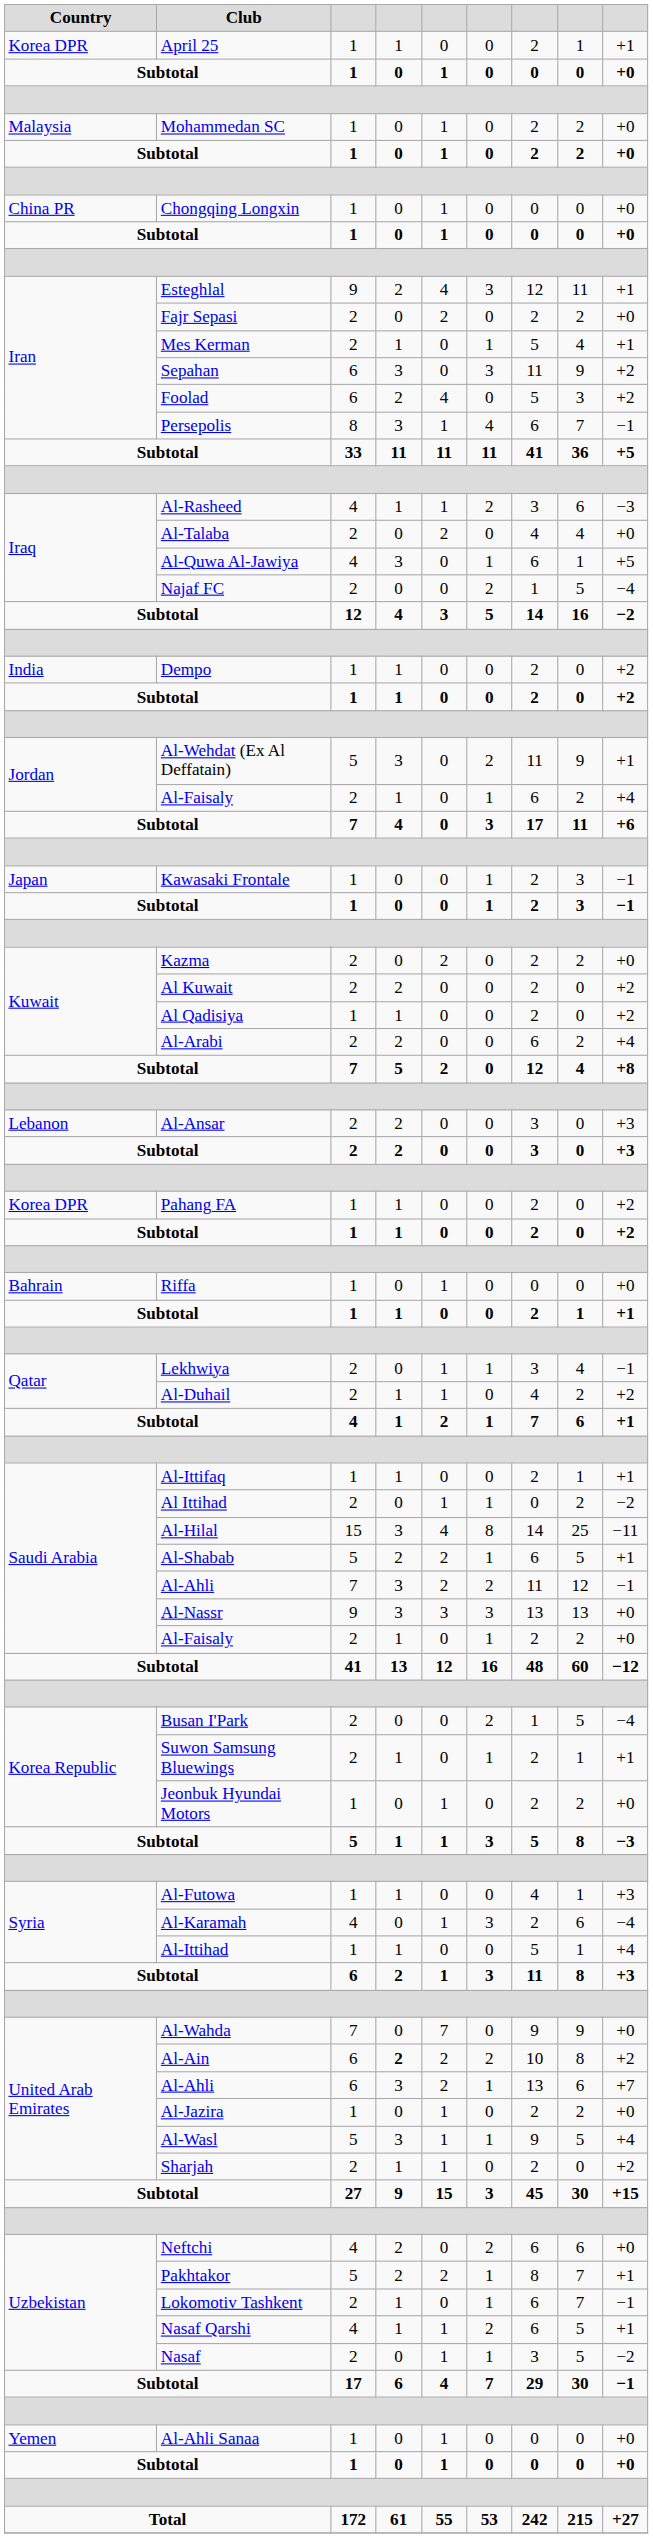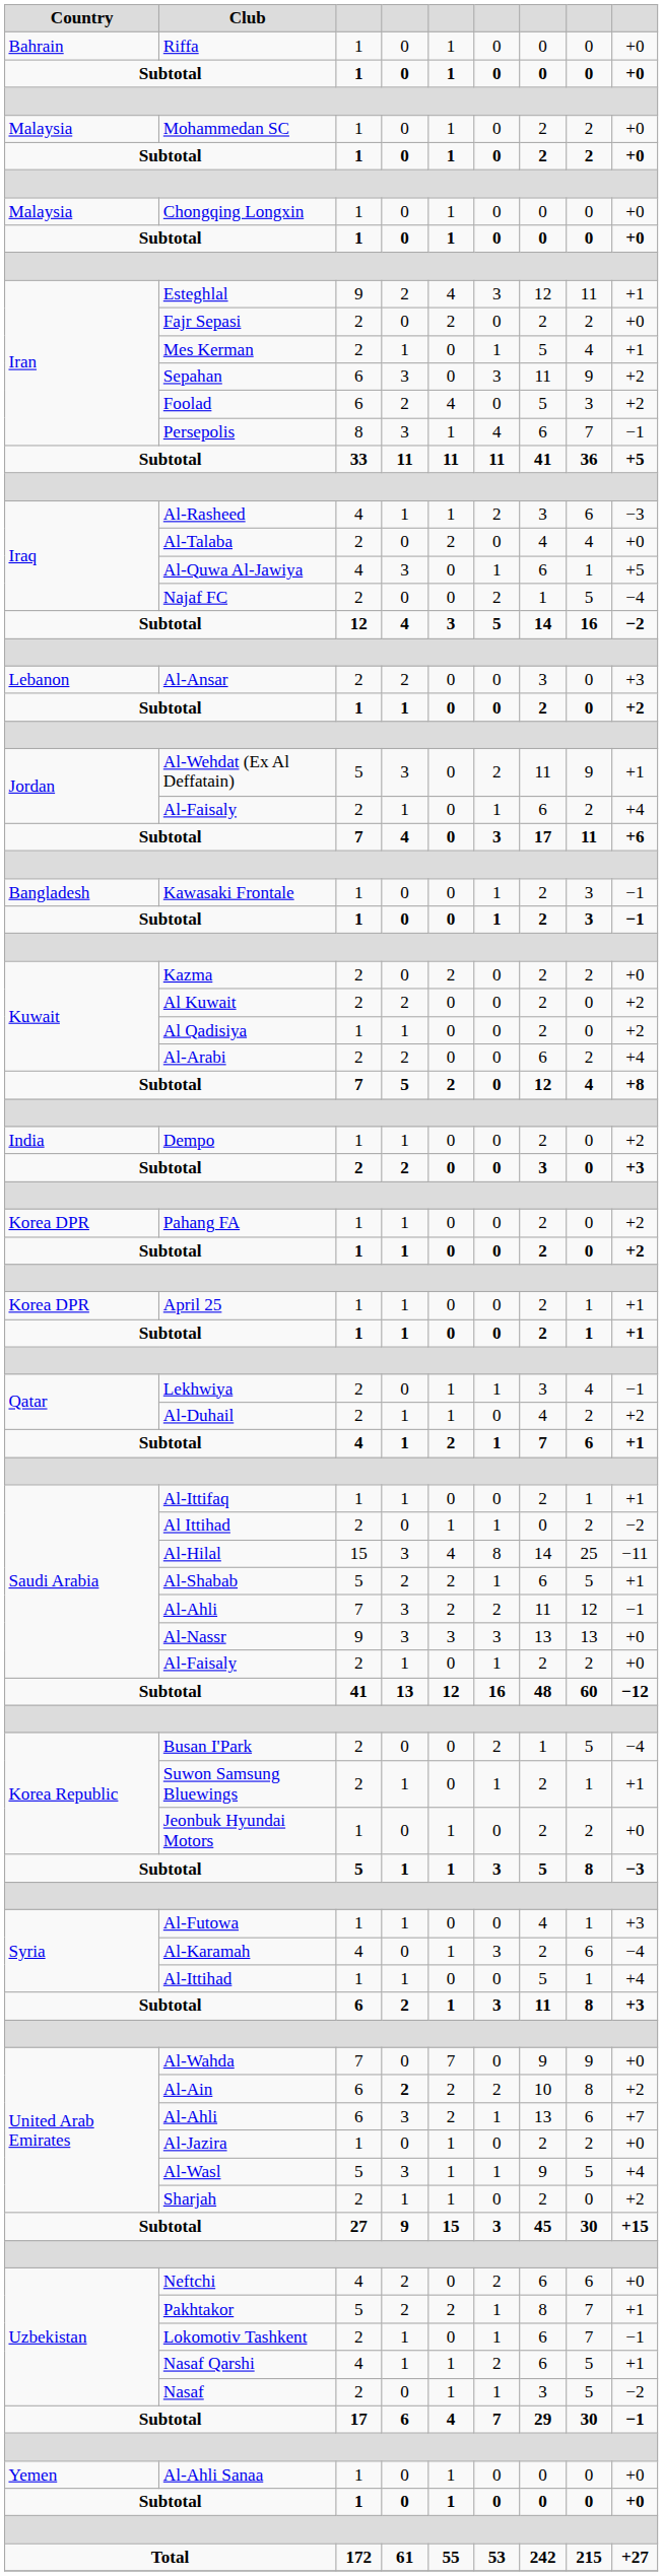 <table class="wikitable" style="text-align: center;">
 <tr>
 <th width="135" style="background:#DCDCDC">Country</th>
 <th width="155" style="background:#DCDCDC">Club</th>
 <th width="35" style="background:#DCDCDC"></th>
 <th width="35" style="background:#DCDCDC"></th>
 <th width="35" style="background:#DCDCDC"></th>
 <th width="35" style="background:#DCDCDC"></th>
 <th width="35" style="background:#DCDCDC"></th>
 <th width="35" style="background:#DCDCDC"></th>
 <th width="35" style="background:#DCDCDC"></th>
 </tr>
 <tr>
-<td align=left> <a href='#'>Korea DPR</a></td>
-<td align=left><a href='#'>April 25</a></td>
+<td align=left> <a href='#'>Bahrain</a></td>
+<td align=left><a href='#'>Riffa</a></td>
 <td>1</td>
+<td>0</td>
 <td>1</td>
 <td>0</td>
 <td>0</td>
-<td>2</td>
-<td>1</td>
-<td>+1</td>
+<td>0</td>
+<td>+0</td>
 </tr>
 <tr>
 <td colspan=2 align-"center"><strong>Subtotal</strong></td>
 <td><strong>1</strong></td>
 <td><strong>0</strong></td>
 <td><strong>1</strong></td>
 <td><strong>0</strong></td>
 <td><strong>0</strong></td>
 <td><strong>0</strong></td>
 <td><strong>+0</strong></td>
 </tr>
 <tr>
 <th colspan=9 height="18" style="background:#DCDCDC"></th>
 </tr>
 <tr>
 <td align=left> <a href='#'>Malaysia</a></td>
 <td align=left><a href='#'>Mohammedan SC</a></td>
 <td>1</td>
 <td>0</td>
 <td>1</td>
 <td>0</td>
 <td>2</td>
 <td>2</td>
 <td>+0</td>
 </tr>
 <tr>
 <td colspan=2 align-"center"><strong>Subtotal</strong></td>
 <td><strong>1</strong></td>
 <td><strong>0</strong></td>
 <td><strong>1</strong></td>
 <td><strong>0</strong></td>
 <td><strong>2</strong></td>
 <td><strong>2</strong></td>
 <td><strong>+0</strong></td>
 </tr>
 <tr>
 <th colspan=9 height="18" style="background:#DCDCDC"></th>
 </tr>
 <tr>
-<td align=left> <a href='#'>China PR</a></td>
+<td align=left> <a href='#'>Malaysia</a></td>
 <td align=left><a href='#'>Chongqing Longxin</a></td>
 <td>1</td>
 <td>0</td>
 <td>1</td>
 <td>0</td>
 <td>0</td>
 <td>0</td>
 <td>+0</td>
 </tr>
 <tr>
 <td colspan=2 align-"center"><strong>Subtotal</strong></td>
 <td><strong>1</strong></td>
 <td><strong>0</strong></td>
 <td><strong>1</strong></td>
 <td><strong>0</strong></td>
 <td><strong>0</strong></td>
 <td><strong>0</strong></td>
 <td><strong>+0</strong></td>
 </tr>
 <tr>
 <th colspan=9 height="18" style="background:#DCDCDC"></th>
 </tr>
 <tr>
 <td rowspan=6 align=left> <a href='#'>Iran</a></td>
 <td align=left><a href='#'>Esteghlal</a></td>
 <td>9</td>
 <td>2</td>
 <td>4</td>
 <td>3</td>
 <td>12</td>
 <td>11</td>
 <td>+1</td>
 </tr>
 <tr>
 <td align=left><a href='#'>Fajr Sepasi</a></td>
 <td>2</td>
 <td>0</td>
 <td>2</td>
 <td>0</td>
 <td>2</td>
 <td>2</td>
 <td>+0</td>
 </tr>
 <tr>
 <td align=left><a href='#'>Mes Kerman</a></td>
 <td>2</td>
 <td>1</td>
 <td>0</td>
 <td>1</td>
 <td>5</td>
 <td>4</td>
 <td>+1</td>
 </tr>
 <tr>
 <td align=left><a href='#'>Sepahan</a></td>
 <td>6</td>
 <td>3</td>
 <td>0</td>
 <td>3</td>
 <td>11</td>
 <td>9</td>
 <td>+2</td>
 </tr>
 <tr>
 <td align=left><a href='#'>Foolad</a></td>
 <td>6</td>
 <td>2</td>
 <td>4</td>
 <td>0</td>
 <td>5</td>
 <td>3</td>
 <td>+2</td>
 </tr>
 <tr>
 <td align=left><a href='#'>Persepolis</a></td>
 <td>8</td>
 <td>3</td>
 <td>1</td>
 <td>4</td>
 <td>6</td>
 <td>7</td>
 <td>−1</td>
 </tr>
 <tr>
 <td colspan=2 align-"center"><strong>Subtotal</strong></td>
 <td><strong>33</strong></td>
 <td><strong>11</strong></td>
 <td><strong>11</strong></td>
 <td><strong>11</strong></td>
 <td><strong>41</strong></td>
 <td><strong>36</strong></td>
 <td><strong>+5</strong></td>
 </tr>
 <tr>
 <th colspan=9 height="18" style="background:#DCDCDC"></th>
 </tr>
 <tr>
 <td rowspan=4 align=left> <a href='#'>Iraq</a></td>
 <td align=left><a href='#'>Al-Rasheed</a></td>
 <td>4</td>
 <td>1</td>
 <td>1</td>
 <td>2</td>
 <td>3</td>
 <td>6</td>
 <td>−3</td>
 </tr>
 <tr>
 <td align=left><a href='#'>Al-Talaba</a></td>
 <td>2</td>
 <td>0</td>
 <td>2</td>
 <td>0</td>
 <td>4</td>
 <td>4</td>
 <td>+0</td>
 </tr>
 <tr>
 <td align=left><a href='#'>Al-Quwa Al-Jawiya</a></td>
 <td>4</td>
 <td>3</td>
 <td>0</td>
 <td>1</td>
 <td>6</td>
 <td>1</td>
 <td>+5</td>
 </tr>
 <tr>
 <td align=left><a href='#'>Najaf FC</a></td>
 <td>2</td>
 <td>0</td>
 <td>0</td>
 <td>2</td>
 <td>1</td>
 <td>5</td>
 <td>−4</td>
 </tr>
 <tr>
 <td colspan=2 align-"center"><strong>Subtotal</strong></td>
 <td><strong>12</strong></td>
 <td><strong>4</strong></td>
 <td><strong>3</strong></td>
 <td><strong>5</strong></td>
 <td><strong>14</strong></td>
 <td><strong>16</strong></td>
 <td><strong>−2</strong></td>
 </tr>
 <tr>
 <th colspan=9 height="18" style="background:#DCDCDC"></th>
 </tr>
 <tr>
-<td align=left> <a href='#'>India</a></td>
-<td align=left><a href='#'>Dempo</a></td>
-<td>1</td>
-<td>1</td>
+<td align=left> <a href='#'>Lebanon</a></td>
+<td align=left><a href='#'>Al-Ansar</a></td>
+<td>2</td>
+<td>2</td>
 <td>0</td>
 <td>0</td>
-<td>2</td>
+<td>3</td>
 <td>0</td>
-<td>+2</td>
+<td>+3</td>
 </tr>
 <tr>
 <td colspan=2 align-"center"><strong>Subtotal</strong></td>
 <td><strong>1</strong></td>
 <td><strong>1</strong></td>
 <td><strong>0</strong></td>
 <td><strong>0</strong></td>
 <td><strong>2</strong></td>
 <td><strong>0</strong></td>
 <td><strong>+2</strong></td>
 </tr>
 <tr>
 <th colspan=9 height="18" style="background:#DCDCDC"></th>
 </tr>
 <tr>
 <td rowspan=2 align=left> <a href='#'>Jordan</a></td>
 <td align=left><a href='#'>Al-Wehdat</a> (Ex Al Deffatain)</td>
 <td>5</td>
 <td>3</td>
 <td>0</td>
 <td>2</td>
 <td>11</td>
 <td>9</td>
 <td>+1</td>
 </tr>
 <tr>
 <td align=left><a href='#'>Al-Faisaly</a></td>
 <td>2</td>
 <td>1</td>
 <td>0</td>
 <td>1</td>
 <td>6</td>
 <td>2</td>
 <td>+4</td>
 </tr>
 <tr>
 <td colspan=2 align-"center"><strong>Subtotal</strong></td>
 <td><strong>7</strong></td>
 <td><strong>4</strong></td>
 <td><strong>0</strong></td>
 <td><strong>3</strong></td>
 <td><strong>17</strong></td>
 <td><strong>11</strong></td>
 <td><strong>+6</strong></td>
 </tr>
 <tr>
 <th colspan=9 height="18" style="background:#DCDCDC"></th>
 </tr>
 <tr>
-<td align=left> <a href='#'>Japan</a></td>
+<td align=left> <a href='#'>Bangladesh</a></td>
 <td align=left><a href='#'>Kawasaki Frontale</a></td>
 <td>1</td>
 <td>0</td>
 <td>0</td>
 <td>1</td>
 <td>2</td>
 <td>3</td>
 <td>−1</td>
 </tr>
 <tr>
 <td colspan=2 align-"center"><strong>Subtotal</strong></td>
 <td><strong>1</strong></td>
 <td><strong>0</strong></td>
 <td><strong>0</strong></td>
 <td><strong>1</strong></td>
 <td><strong>2</strong></td>
 <td><strong>3</strong></td>
 <td><strong>−1</strong></td>
 </tr>
 <tr>
 <th colspan=9 height="18" style="background:#DCDCDC"></th>
 </tr>
 <tr>
 <td rowspan=4 align=left> <a href='#'>Kuwait</a></td>
 <td align=left><a href='#'>Kazma</a></td>
 <td>2</td>
 <td>0</td>
 <td>2</td>
 <td>0</td>
 <td>2</td>
 <td>2</td>
 <td>+0</td>
 </tr>
 <tr>
 <td align=left><a href='#'>Al Kuwait</a></td>
 <td>2</td>
 <td>2</td>
 <td>0</td>
 <td>0</td>
 <td>2</td>
 <td>0</td>
 <td>+2</td>
 </tr>
 <tr>
 <td align=left><a href='#'>Al Qadisiya</a></td>
 <td>1</td>
 <td>1</td>
 <td>0</td>
 <td>0</td>
 <td>2</td>
 <td>0</td>
 <td>+2</td>
 </tr>
 <tr>
 <td align=left><a href='#'>Al-Arabi</a></td>
 <td>2</td>
 <td>2</td>
 <td>0</td>
 <td>0</td>
 <td>6</td>
 <td>2</td>
 <td>+4</td>
 </tr>
 <tr>
 <td colspan=2 align-"center"><strong>Subtotal</strong></td>
 <td><strong>7</strong></td>
 <td><strong>5</strong></td>
 <td><strong>2</strong></td>
 <td><strong>0</strong></td>
 <td><strong>12</strong></td>
 <td><strong>4</strong></td>
 <td><strong>+8</strong></td>
 </tr>
 <tr>
 <th colspan=9 height="18" style="background:#DCDCDC"></th>
 </tr>
 <tr>
-<td align=left> <a href='#'>Lebanon</a></td>
-<td align=left><a href='#'>Al-Ansar</a></td>
-<td>2</td>
+<td align=left> <a href='#'>India</a></td>
+<td align=left><a href='#'>Dempo</a></td>
+<td>1</td>
+<td>1</td>
+<td>0</td>
+<td>0</td>
 <td>2</td>
 <td>0</td>
-<td>0</td>
-<td>3</td>
-<td>0</td>
-<td>+3</td>
+<td>+2</td>
 </tr>
 <tr>
 <td colspan=2 align-"center"><strong>Subtotal</strong></td>
 <td><strong>2</strong></td>
 <td><strong>2</strong></td>
 <td><strong>0</strong></td>
 <td><strong>0</strong></td>
 <td><strong>3</strong></td>
 <td><strong>0</strong></td>
 <td><strong>+3</strong></td>
 </tr>
 <tr>
 <th colspan=9 height="18" style="background:#DCDCDC"></th>
 </tr>
 <tr>
 <td align=left> <a href='#'>Korea DPR</a></td>
 <td align=left><a href='#'>Pahang FA</a></td>
 <td>1</td>
 <td>1</td>
 <td>0</td>
 <td>0</td>
 <td>2</td>
 <td>0</td>
 <td>+2</td>
 </tr>
 <tr>
 <td colspan=2 align-"center"><strong>Subtotal</strong></td>
 <td><strong>1</strong></td>
 <td><strong>1</strong></td>
 <td><strong>0</strong></td>
 <td><strong>0</strong></td>
 <td><strong>2</strong></td>
 <td><strong>0</strong></td>
 <td><strong>+2</strong></td>
 </tr>
 <tr>
 <th colspan=9 height="18" style="background:#DCDCDC"></th>
 </tr>
 <tr>
-<td align=left> <a href='#'>Bahrain</a></td>
-<td align=left><a href='#'>Riffa</a></td>
+<td align=left> <a href='#'>Korea DPR</a></td>
+<td align=left><a href='#'>April 25</a></td>
 <td>1</td>
-<td>0</td>
 <td>1</td>
 <td>0</td>
 <td>0</td>
-<td>0</td>
-<td>+0</td>
+<td>2</td>
+<td>1</td>
+<td>+1</td>
 </tr>
 <tr>
 <td colspan=2 align-"center"><strong>Subtotal</strong></td>
 <td><strong>1</strong></td>
 <td><strong>1</strong></td>
 <td><strong>0</strong></td>
 <td><strong>0</strong></td>
 <td><strong>2</strong></td>
 <td><strong>1</strong></td>
 <td><strong>+1</strong></td>
 </tr>
 <tr>
 <th colspan=9 height="18" style="background:#DCDCDC"></th>
 </tr>
 <tr>
 <td rowspan=2 align=left> <a href='#'>Qatar</a></td>
 <td align=left><a href='#'>Lekhwiya</a></td>
 <td>2</td>
 <td>0</td>
 <td>1</td>
 <td>1</td>
 <td>3</td>
 <td>4</td>
 <td>−1</td>
 </tr>
 <tr>
 <td align=left><a href='#'>Al-Duhail</a></td>
 <td>2</td>
 <td>1</td>
 <td>1</td>
 <td>0</td>
 <td>4</td>
 <td>2</td>
 <td>+2</td>
 </tr>
 <tr>
 <td colspan=2 align-"center"><strong>Subtotal</strong></td>
 <td><strong>4</strong></td>
 <td><strong>1</strong></td>
 <td><strong>2</strong></td>
 <td><strong>1</strong></td>
 <td><strong>7</strong></td>
 <td><strong>6</strong></td>
 <td><strong>+1</strong></td>
 </tr>
 <tr>
 <th colspan=9 height="18" style="background:#DCDCDC"></th>
 </tr>
 <tr>
 <td rowspan=7 align=left> <a href='#'>Saudi Arabia</a></td>
 <td align=left><a href='#'>Al-Ittifaq</a></td>
 <td>1</td>
 <td>1</td>
 <td>0</td>
 <td>0</td>
 <td>2</td>
 <td>1</td>
 <td>+1</td>
 </tr>
 <tr>
 <td align=left><a href='#'>Al Ittihad</a></td>
 <td>2</td>
 <td>0</td>
 <td>1</td>
 <td>1</td>
 <td>0</td>
 <td>2</td>
 <td>−2</td>
 </tr>
 <tr>
 <td align=left><a href='#'>Al-Hilal</a></td>
 <td>15</td>
 <td>3</td>
 <td>4</td>
 <td>8</td>
 <td>14</td>
 <td>25</td>
 <td>−11</td>
 </tr>
 <tr>
 <td align=left><a href='#'>Al-Shabab</a></td>
 <td>5</td>
 <td>2</td>
 <td>2</td>
 <td>1</td>
 <td>6</td>
 <td>5</td>
 <td>+1</td>
 </tr>
 <tr>
 <td align=left><a href='#'>Al-Ahli</a></td>
 <td>7</td>
 <td>3</td>
 <td>2</td>
 <td>2</td>
 <td>11</td>
 <td>12</td>
 <td>−1</td>
 </tr>
 <tr>
 <td align=left><a href='#'>Al-Nassr</a></td>
 <td>9</td>
 <td>3</td>
 <td>3</td>
 <td>3</td>
 <td>13</td>
 <td>13</td>
 <td>+0</td>
 </tr>
 <tr>
 <td align=left><a href='#'>Al-Faisaly</a></td>
 <td>2</td>
 <td>1</td>
 <td>0</td>
 <td>1</td>
 <td>2</td>
 <td>2</td>
 <td>+0</td>
 </tr>
 <tr>
 <td colspan=2 align-"center"><strong>Subtotal</strong></td>
 <td><strong>41</strong></td>
 <td><strong>13</strong></td>
 <td><strong>12</strong></td>
 <td><strong>16</strong></td>
 <td><strong>48</strong></td>
 <td><strong>60</strong></td>
 <td><strong>−12</strong></td>
 </tr>
 <tr>
 <th colspan=9 height="18" style="background:#DCDCDC"></th>
 </tr>
 <tr>
 <td rowspan=3 align=left> <a href='#'>Korea Republic</a></td>
 <td align=left><a href='#'>Busan I'Park</a></td>
 <td>2</td>
 <td>0</td>
 <td>0</td>
 <td>2</td>
 <td>1</td>
 <td>5</td>
 <td>−4</td>
 </tr>
 <tr>
 <td align=left><a href='#'>Suwon Samsung Bluewings</a></td>
 <td>2</td>
 <td>1</td>
 <td>0</td>
 <td>1</td>
 <td>2</td>
 <td>1</td>
 <td>+1</td>
 </tr>
 <tr>
 <td align=left><a href='#'>Jeonbuk Hyundai Motors</a></td>
 <td>1</td>
 <td>0</td>
 <td>1</td>
 <td>0</td>
 <td>2</td>
 <td>2</td>
 <td>+0</td>
 </tr>
 <tr>
 <td colspan=2 align-"center"><strong>Subtotal</strong></td>
 <td><strong>5</strong></td>
 <td><strong>1</strong></td>
 <td><strong>1</strong></td>
 <td><strong>3</strong></td>
 <td><strong>5</strong></td>
 <td><strong>8</strong></td>
 <td><strong>−3</strong></td>
 </tr>
 <tr>
 <th colspan=9 height="18" style="background:#DCDCDC"></th>
 </tr>
 <tr>
 <td rowspan=3 align=left> <a href='#'>Syria</a></td>
 <td align=left><a href='#'>Al-Futowa</a></td>
 <td>1</td>
 <td>1</td>
 <td>0</td>
 <td>0</td>
 <td>4</td>
 <td>1</td>
 <td>+3</td>
 </tr>
 <tr>
 <td align=left><a href='#'>Al-Karamah</a></td>
 <td>4</td>
 <td>0</td>
 <td>1</td>
 <td>3</td>
 <td>2</td>
 <td>6</td>
 <td>−4</td>
 </tr>
 <tr>
 <td align=left><a href='#'>Al-Ittihad</a></td>
 <td>1</td>
 <td>1</td>
 <td>0</td>
 <td>0</td>
 <td>5</td>
 <td>1</td>
 <td>+4</td>
 </tr>
 <tr>
 <td colspan=2 align-"center"><strong>Subtotal</strong></td>
 <td><strong>6</strong></td>
 <td><strong>2</strong></td>
 <td><strong>1</strong></td>
 <td><strong>3</strong></td>
 <td><strong>11</strong></td>
 <td><strong>8</strong></td>
 <td><strong>+3</strong></td>
 </tr>
 <tr>
 <th colspan=9 height="18" style="background:#DCDCDC"></th>
 </tr>
 <tr>
 <td rowspan=6 align=left> <a href='#'>United Arab Emirates</a></td>
 <td align=left><a href='#'>Al-Wahda</a></td>
 <td>7</td>
 <td>0</td>
 <td>7</td>
 <td>0</td>
 <td>9</td>
 <td>9</td>
 <td>+0</td>
 </tr>
 <tr>
 <td align=left><a href='#'>Al-Ain</a></td>
 <td>6</td>
 <td><strong>2</strong></td>
 <td>2</td>
 <td>2</td>
 <td>10</td>
 <td>8</td>
 <td>+2</td>
 </tr>
 <tr>
 <td align=left><a href='#'>Al-Ahli</a></td>
 <td>6</td>
 <td>3</td>
 <td>2</td>
 <td>1</td>
 <td>13</td>
 <td>6</td>
 <td>+7</td>
 </tr>
 <tr>
 <td align=left><a href='#'>Al-Jazira</a></td>
 <td>1</td>
 <td>0</td>
 <td>1</td>
 <td>0</td>
 <td>2</td>
 <td>2</td>
 <td>+0</td>
 </tr>
 <tr>
 <td align=left><a href='#'>Al-Wasl</a></td>
 <td>5</td>
 <td>3</td>
 <td>1</td>
 <td>1</td>
 <td>9</td>
 <td>5</td>
 <td>+4</td>
 </tr>
 <tr>
 <td align=left><a href='#'>Sharjah</a></td>
 <td>2</td>
 <td>1</td>
 <td>1</td>
 <td>0</td>
 <td>2</td>
 <td>0</td>
 <td>+2</td>
 </tr>
 <tr>
 <td colspan=2 align-"center"><strong>Subtotal</strong></td>
 <td><strong>27</strong></td>
 <td><strong>9</strong></td>
 <td><strong>15</strong></td>
 <td><strong>3</strong></td>
 <td><strong>45</strong></td>
 <td><strong>30</strong></td>
 <td><strong>+15</strong></td>
 </tr>
 <tr>
 <th colspan=9 height="18" style="background:#DCDCDC"></th>
 </tr>
 <tr>
 <td rowspan=5 align=left> <a href='#'>Uzbekistan</a></td>
 <td align=left><a href='#'>Neftchi</a></td>
 <td>4</td>
 <td>2</td>
 <td>0</td>
 <td>2</td>
 <td>6</td>
 <td>6</td>
 <td>+0</td>
 </tr>
 <tr>
 <td align=left><a href='#'>Pakhtakor</a></td>
 <td>5</td>
 <td>2</td>
 <td>2</td>
 <td>1</td>
 <td>8</td>
 <td>7</td>
 <td>+1</td>
 </tr>
 <tr>
 <td align=left><a href='#'>Lokomotiv Tashkent</a></td>
 <td>2</td>
 <td>1</td>
 <td>0</td>
 <td>1</td>
 <td>6</td>
 <td>7</td>
 <td>−1</td>
 </tr>
 <tr>
 <td align=left><a href='#'>Nasaf Qarshi</a></td>
 <td>4</td>
 <td>1</td>
 <td>1</td>
 <td>2</td>
 <td>6</td>
 <td>5</td>
 <td>+1</td>
 </tr>
 <tr>
 <td align=left><a href='#'>Nasaf</a></td>
 <td>2</td>
 <td>0</td>
 <td>1</td>
 <td>1</td>
 <td>3</td>
 <td>5</td>
 <td>−2</td>
 </tr>
 <tr>
 <td colspan=2 align-"center"><strong>Subtotal</strong></td>
 <td><strong>17</strong></td>
 <td><strong>6</strong></td>
 <td><strong>4</strong></td>
 <td><strong>7</strong></td>
 <td><strong>29</strong></td>
 <td><strong>30</strong></td>
 <td><strong>−1</strong></td>
 </tr>
 <tr>
 <th colspan=9 height="18" style="background:#DCDCDC"></th>
 </tr>
 <tr>
 <td align=left> <a href='#'>Yemen</a></td>
 <td align=left><a href='#'>Al-Ahli Sanaa</a></td>
 <td>1</td>
 <td>0</td>
 <td>1</td>
 <td>0</td>
 <td>0</td>
 <td>0</td>
 <td>+0</td>
 </tr>
 <tr>
 <td colspan=2 align-"center"><strong>Subtotal</strong></td>
 <td><strong>1</strong></td>
 <td><strong>0</strong></td>
 <td><strong>1</strong></td>
 <td><strong>0</strong></td>
 <td><strong>0</strong></td>
 <td><strong>0</strong></td>
 <td><strong>+0</strong></td>
 </tr>
 <tr>
 <th colspan=9 height="18" style="background:#DCDCDC"></th>
 </tr>
 <tr>
 <td colspan=2 align-"center"><strong>Total</strong></td>
 <td><strong>172</strong></td>
 <td><strong>61</strong></td>
 <td><strong>55</strong></td>
 <td><strong>53</strong></td>
 <td><strong>242</strong></td>
 <td><strong>215</strong></td>
 <td><strong>+27</strong></td>
 </tr>
 <tr>
 </tr>
 </table>
